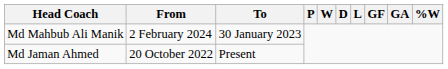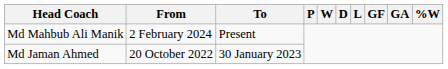 <table class="wikitable sortable" style="text-align:center">
 <tr>
 <th>Head Coach</th>
 <th Class="unsortable">From</th>
 <th Class="unsortable">To</th>
 <th abbr="3">P</th>
 <th abbr="1">W</th>
 <th abbr="1">D</th>
 <th abbr="1">L</th>
 <th abbr="4">GF</th>
 <th abbr="6">GA</th>
 <th abbr="50">%W</th>
 </tr>
 <tr>
 <td align=left>  Md Mahbub Ali Manik</td>
 <td align=left>2 February 2024</td>
-<td align=left>30 January 2023<br></td>
+<td align=left>Present<br></td>
 </tr>
 <tr>
 <td align=left> Md Jaman Ahmed</td>
 <td align=left>20 October 2022</td>
-<td align=left>Present<br></td>
+<td align=left>30 January 2023<br></td>
 </tr>
 </table>
